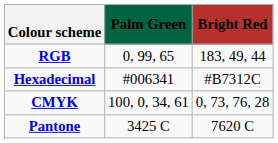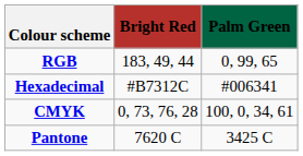 <table class="wikitable" style="text-align:center;">
 <tr>
 <th><br>Colour scheme</th>
+<th style="background-color:#B7312C"><span>Bright Red</span></th>
 <th style="background-color:#006341"><span>Palm Green</span></th>
-<th style="background-color:#B7312C"><span>Bright Red</span></th>
 </tr>
 <tr>
 <td><strong><a href='#'>RGB</a></strong></td>
+<td>183, 49, 44</td>
 <td>0, 99, 65</td>
-<td>183, 49, 44</td>
 </tr>
 <tr>
 <td><strong><a href='#'>Hexadecimal</a></strong></td>
+<td>#B7312C</td>
 <td>#006341</td>
-<td>#B7312C</td>
 </tr>
 <tr>
 <td><strong><a href='#'>CMYK</a></strong></td>
+<td>0, 73, 76, 28</td>
 <td>100, 0, 34, 61</td>
-<td>0, 73, 76, 28</td>
 </tr>
 <tr>
 <td><strong><a href='#'>Pantone</a></strong></td>
+<td>7620 C</td>
 <td>3425 C</td>
-<td>7620 C</td>
 </tr>
 </table>
